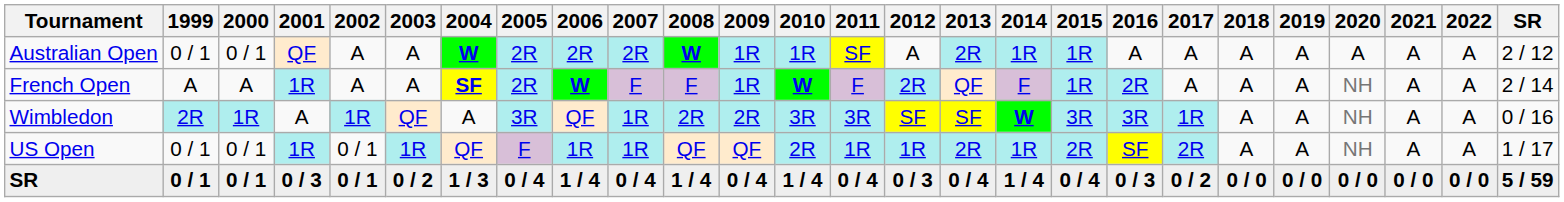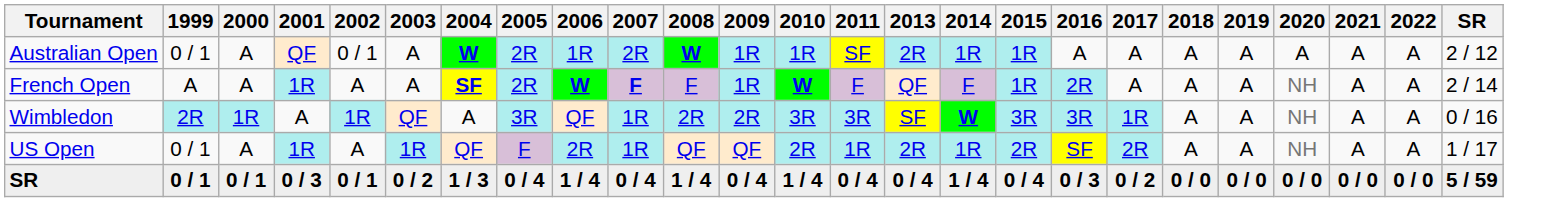 <table class=wikitable style=text-align:center;font-size:93%>
 <tr>
 <th>Tournament</th>
 <th>1999</th>
 <th>2000</th>
 <th>2001</th>
 <th>2002</th>
 <th>2003</th>
 <th>2004</th>
 <th>2005</th>
 <th>2006</th>
 <th>2007</th>
 <th>2008</th>
 <th>2009</th>
 <th>2010</th>
 <th>2011</th>
-<th>2012</th>
 <th>2013</th>
 <th>2014</th>
 <th>2015</th>
 <th>2016</th>
 <th>2017</th>
 <th>2018</th>
 <th>2019</th>
 <th>2020</th>
 <th>2021</th>
 <th>2022</th>
 <th>SR</th>
 </tr>
 <tr>
 <td align=left><a href='#'>Australian Open</a></td>
 <td>0 / 1</td>
+<td>A</td>
+<td bgcolor=ffebcd><a href='#'>QF</a></td>
 <td>0 / 1</td>
-<td bgcolor=ffebcd><a href='#'>QF</a></td>
-<td>A</td>
 <td>A</td>
 <td bgcolor=lime><a href='#'><strong>W</strong></a></td>
 <td bgcolor=afeeee><a href='#'>2R</a></td>
-<td bgcolor=afeeee><a href='#'>2R</a></td>
+<td bgcolor=afeeee><a href='#'>1R</a></td>
 <td bgcolor=afeeee><a href='#'>2R</a></td>
 <td bgcolor=lime><a href='#'><strong>W</strong></a></td>
 <td bgcolor=afeeee><a href='#'>1R</a></td>
 <td bgcolor=afeeee><a href='#'>1R</a></td>
 <td bgcolor=yellow><a href='#'>SF</a></td>
-<td>A</td>
 <td bgcolor=afeeee><a href='#'>2R</a></td>
 <td bgcolor=afeeee><a href='#'>1R</a></td>
 <td bgcolor=afeeee><a href='#'>1R</a></td>
 <td>A</td>
 <td>A</td>
 <td>A</td>
 <td>A</td>
 <td>A</td>
 <td>A</td>
 <td>A</td>
 <td>2 / 12</td>
 </tr>
 <tr>
 <td align=left><a href='#'>French Open</a></td>
 <td>A</td>
 <td>A</td>
 <td bgcolor=afeeee><a href='#'>1R</a></td>
 <td>A</td>
 <td>A</td>
 <td bgcolor=yellow><strong><a href='#'>SF</a></strong></td>
 <td bgcolor=afeeee><a href='#'>2R</a></td>
 <td bgcolor=lime><a href='#'><strong>W</strong></a></td>
-<td bgcolor=thistle><a href='#'>F</a></td>
+<td bgcolor=thistle><strong><a href='#'>F</a></strong></td>
 <td bgcolor=thistle><a href='#'>F</a></td>
 <td bgcolor=afeeee><a href='#'>1R</a></td>
 <td bgcolor=lime><a href='#'><strong>W</strong></a></td>
 <td bgcolor=thistle><a href='#'>F</a></td>
-<td bgcolor=afeeee><a href='#'>2R</a></td>
 <td bgcolor=ffebcd><a href='#'>QF</a></td>
 <td bgcolor=thistle><a href='#'>F</a></td>
 <td bgcolor=afeeee><a href='#'>1R</a></td>
 <td bgcolor=afeeee><a href='#'>2R</a></td>
 <td>A</td>
 <td>A</td>
 <td>A</td>
 <td style=color:#767676>NH</td>
 <td>A</td>
 <td>A</td>
 <td>2 / 14</td>
 </tr>
 <tr>
 <td align=left><a href='#'>Wimbledon</a></td>
 <td bgcolor=afeeee><a href='#'>2R</a></td>
 <td bgcolor=afeeee><a href='#'>1R</a></td>
 <td>A</td>
 <td bgcolor=afeeee><a href='#'>1R</a></td>
 <td bgcolor=ffebcd><a href='#'>QF</a></td>
 <td>A</td>
 <td bgcolor=afeeee><a href='#'>3R</a></td>
 <td bgcolor=ffebcd><a href='#'>QF</a></td>
 <td bgcolor=afeeee><a href='#'>1R</a></td>
 <td bgcolor=afeeee><a href='#'>2R</a></td>
 <td bgcolor=afeeee><a href='#'>2R</a></td>
 <td bgcolor=afeeee><a href='#'>3R</a></td>
 <td bgcolor=afeeee><a href='#'>3R</a></td>
 <td bgcolor=yellow><a href='#'>SF</a></td>
-<td bgcolor=yellow><a href='#'>SF</a></td>
 <td bgcolor=lime><a href='#'><strong>W</strong></a></td>
 <td bgcolor=afeeee><a href='#'>3R</a></td>
 <td bgcolor=afeeee><a href='#'>3R</a></td>
 <td bgcolor=afeeee><a href='#'>1R</a></td>
 <td>A</td>
 <td>A</td>
 <td style=color:#767676>NH</td>
 <td>A</td>
 <td>A</td>
 <td>0 / 16</td>
 </tr>
 <tr>
 <td align=left><a href='#'>US Open</a></td>
 <td>0 / 1</td>
-<td>0 / 1</td>
+<td>A</td>
 <td bgcolor=afeeee><a href='#'>1R</a></td>
-<td>0 / 1</td>
+<td>A</td>
 <td bgcolor=afeeee><a href='#'>1R</a></td>
 <td bgcolor=ffebcd><a href='#'>QF</a></td>
 <td bgcolor=thistle><a href='#'>F</a></td>
-<td bgcolor=afeeee><a href='#'>1R</a></td>
+<td bgcolor=afeeee><a href='#'>2R</a></td>
 <td bgcolor=afeeee><a href='#'>1R</a></td>
 <td bgcolor=ffebcd><a href='#'>QF</a></td>
 <td bgcolor=ffebcd><a href='#'>QF</a></td>
 <td bgcolor=afeeee><a href='#'>2R</a></td>
-<td bgcolor=afeeee><a href='#'>1R</a></td>
 <td bgcolor=afeeee><a href='#'>1R</a></td>
 <td bgcolor=afeeee><a href='#'>2R</a></td>
 <td bgcolor=afeeee><a href='#'>1R</a></td>
 <td bgcolor=afeeee><a href='#'>2R</a></td>
 <td bgcolor=yellow><a href='#'>SF</a></td>
 <td bgcolor=afeeee><a href='#'>2R</a></td>
 <td>A</td>
 <td>A</td>
 <td style=color:#767676>NH</td>
 <td>A</td>
 <td>A</td>
 <td>1 / 17</td>
 </tr>
 <tr style="font-weight:bold; background:#efefef;">
 <td style=text-align:left>SR</td>
 <td>0 / 1</td>
 <td>0 / 1</td>
 <td>0 / 3</td>
 <td>0 / 1</td>
 <td>0 / 2</td>
 <td>1 / 3</td>
 <td>0 / 4</td>
 <td>1 / 4</td>
 <td>0 / 4</td>
 <td>1 / 4</td>
 <td>0 / 4</td>
 <td>1 / 4</td>
 <td>0 / 4</td>
-<td>0 / 3</td>
 <td>0 / 4</td>
 <td>1 / 4</td>
 <td>0 / 4</td>
 <td>0 / 3</td>
 <td>0 / 2</td>
 <td>0 / 0</td>
 <td>0 / 0</td>
 <td>0 / 0</td>
 <td>0 / 0</td>
 <td>0 / 0</td>
 <td>5 / 59</td>
 </tr>
 </table>
